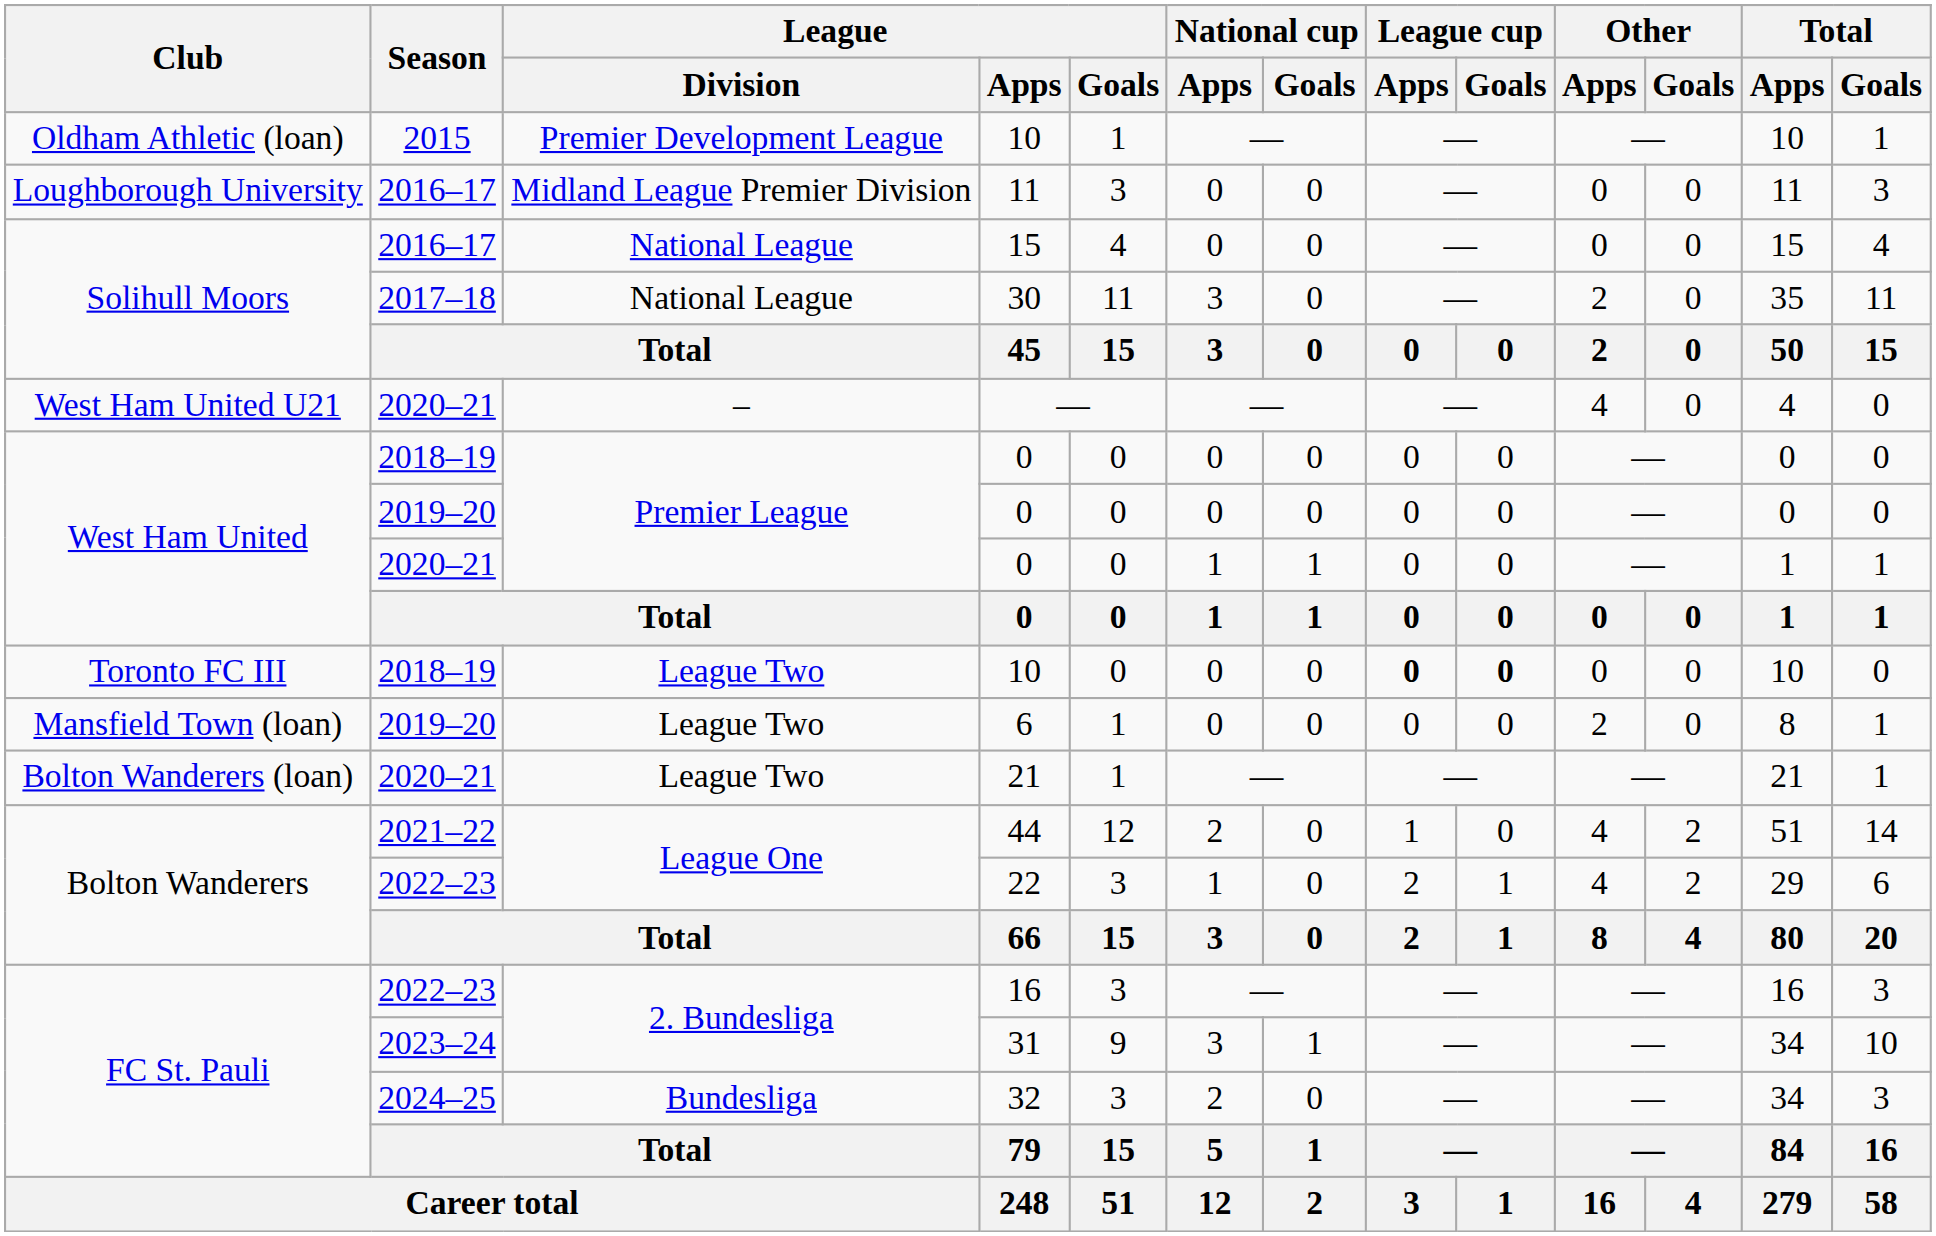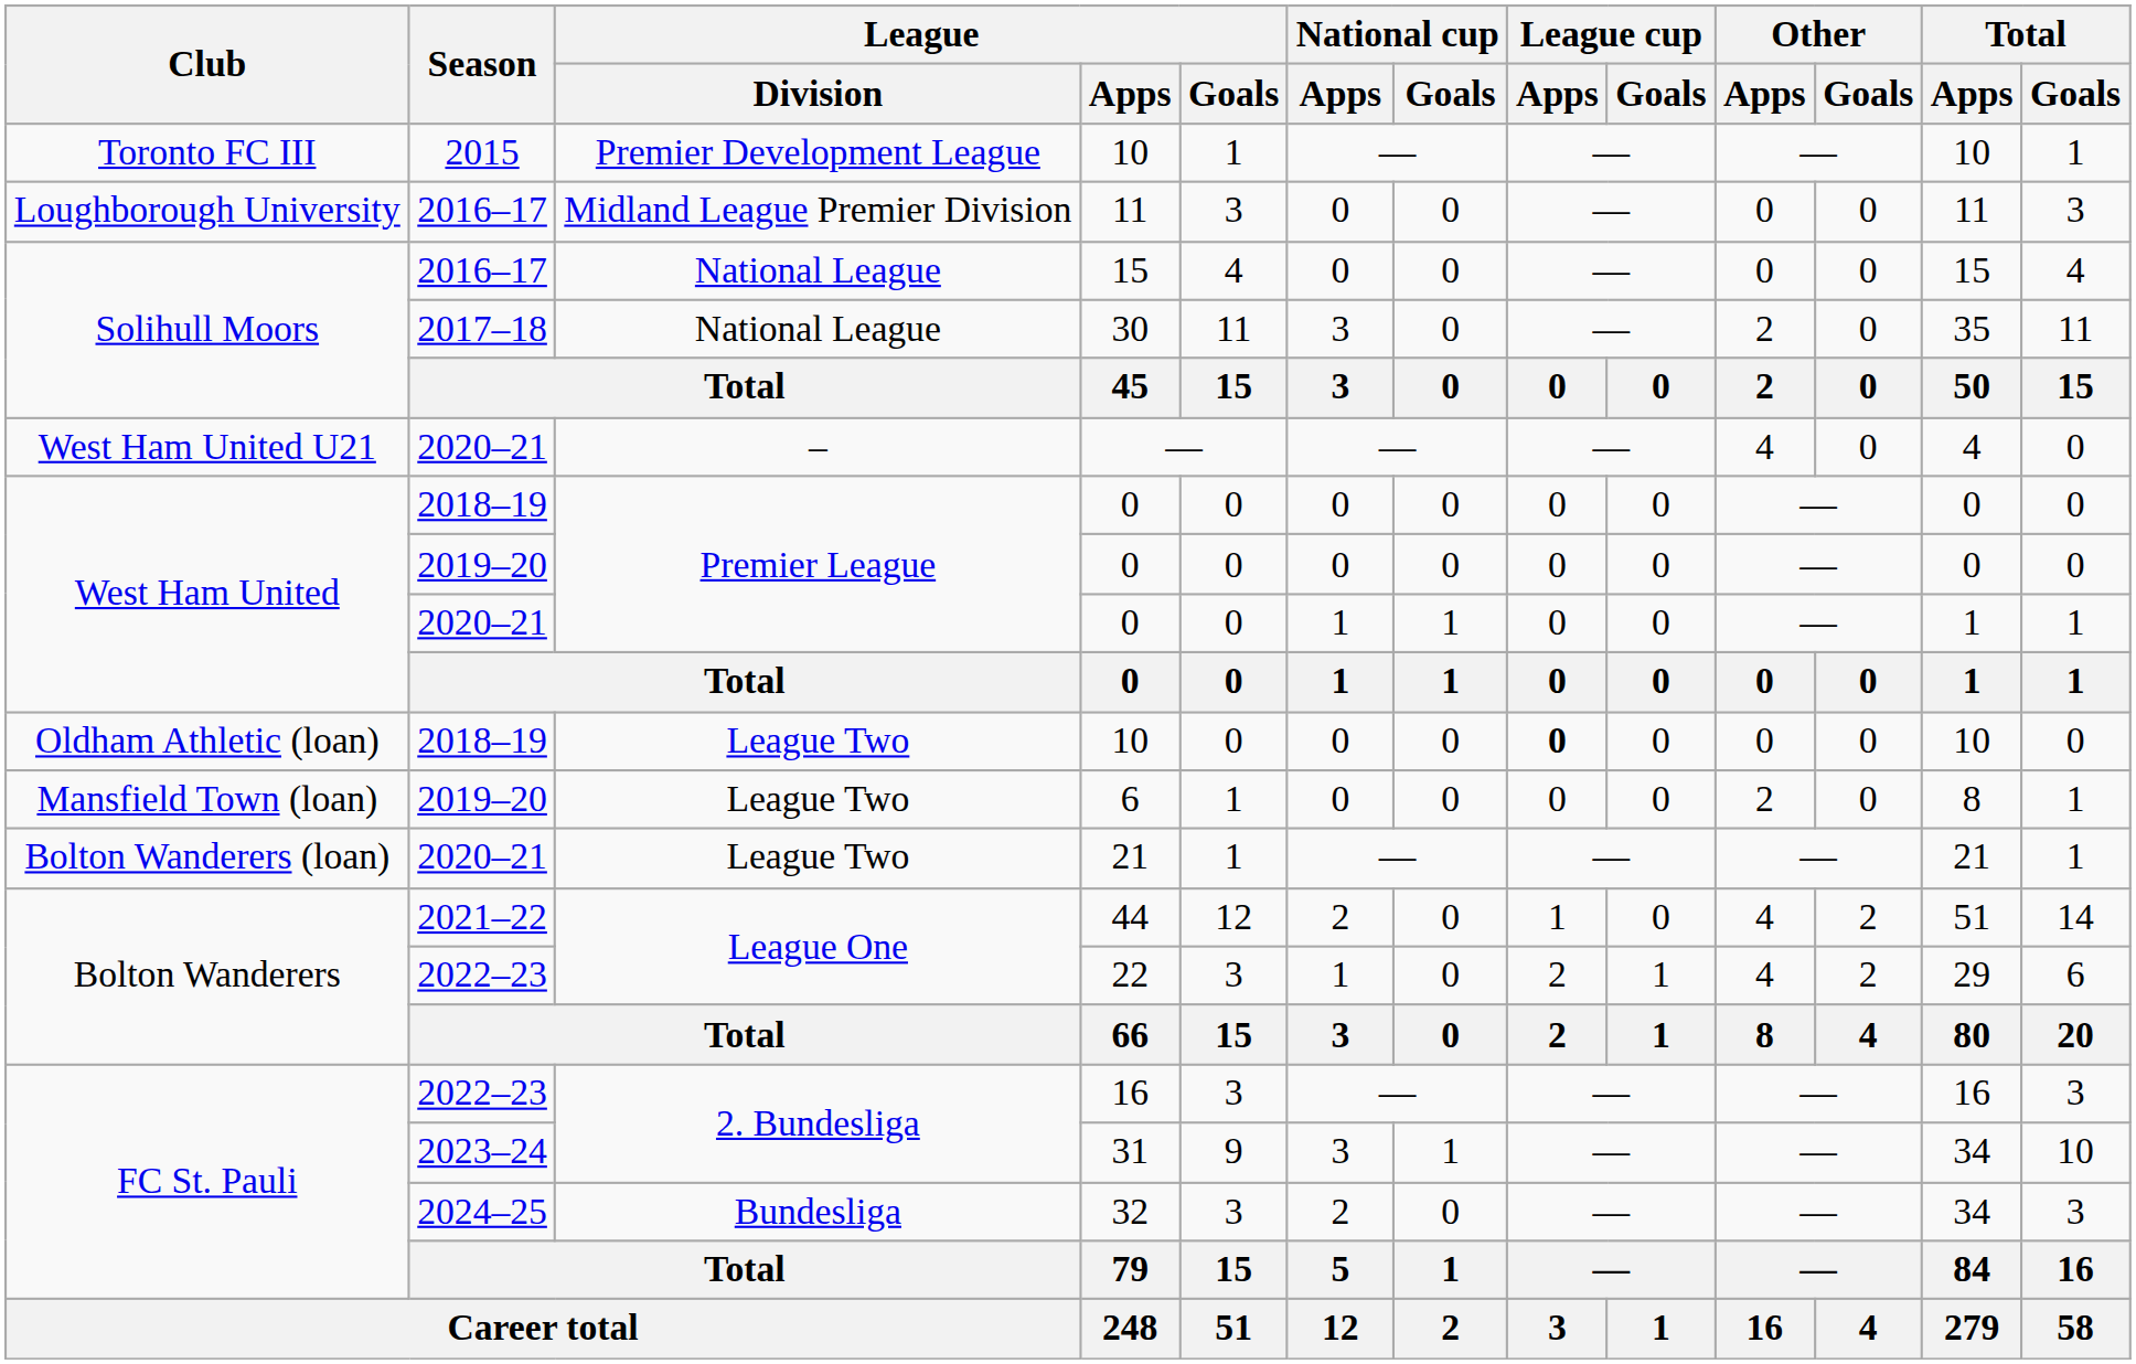 <table class=wikitable style="text-align:center">
 <tr>
 <th rowspan=2>Club</th>
 <th rowspan=2>Season</th>
 <th colspan=3>League</th>
 <th colspan=2>National cup</th>
 <th colspan=2>League cup</th>
 <th colspan=2>Other</th>
 <th colspan=2>Total</th>
 </tr>
 <tr>
 <th>Division</th>
 <th>Apps</th>
 <th>Goals</th>
 <th>Apps</th>
 <th>Goals</th>
 <th>Apps</th>
 <th>Goals</th>
 <th>Apps</th>
 <th>Goals</th>
 <th>Apps</th>
 <th>Goals</th>
 </tr>
 <tr>
-<td><a href='#'>Oldham Athletic</a> (loan)</td>
+<td><a href='#'>Toronto FC III</a></td>
 <td><a href='#'>2015</a></td>
 <td><a href='#'>Premier Development League</a></td>
 <td>10</td>
 <td>1</td>
 <td colspan="2">—</td>
 <td colspan="2">—</td>
 <td colspan="2">—</td>
 <td>10</td>
 <td>1</td>
 </tr>
 <tr>
 <td><a href='#'>Loughborough University</a></td>
 <td><a href='#'>2016–17</a></td>
 <td><a href='#'>Midland League</a> Premier Division</td>
 <td>11</td>
 <td>3</td>
 <td>0</td>
 <td>0</td>
 <td colspan="2">—</td>
 <td>0</td>
 <td>0</td>
 <td>11</td>
 <td>3</td>
 </tr>
 <tr>
 <td rowspan=3><a href='#'>Solihull Moors</a></td>
 <td><a href='#'>2016–17</a></td>
 <td><a href='#'>National League</a></td>
 <td>15</td>
 <td>4</td>
 <td>0</td>
 <td>0</td>
 <td colspan="2">—</td>
 <td>0</td>
 <td>0</td>
 <td>15</td>
 <td>4</td>
 </tr>
 <tr>
 <td><a href='#'>2017–18</a></td>
 <td>National League</td>
 <td>30</td>
 <td>11</td>
 <td>3</td>
 <td>0</td>
 <td colspan="2">—</td>
 <td>2</td>
 <td>0</td>
 <td>35</td>
 <td>11</td>
 </tr>
 <tr>
 <th colspan=2>Total</th>
 <th>45</th>
 <th>15</th>
 <th>3</th>
 <th>0</th>
 <th>0</th>
 <th>0</th>
 <th>2</th>
 <th>0</th>
 <th>50</th>
 <th>15</th>
 </tr>
 <tr>
 <td><a href='#'>West Ham United U21</a></td>
 <td><a href='#'>2020–21</a></td>
 <td>–</td>
 <td colspan="2">—</td>
 <td colspan="2">—</td>
 <td colspan="2">—</td>
 <td>4</td>
 <td>0</td>
 <td>4</td>
 <td>0</td>
 </tr>
 <tr>
 <td rowspan=4><a href='#'>West Ham United</a></td>
 <td><a href='#'>2018–19</a></td>
 <td rowspan=3><a href='#'>Premier League</a></td>
 <td>0</td>
 <td>0</td>
 <td>0</td>
 <td>0</td>
 <td>0</td>
 <td>0</td>
 <td colspan="2">—</td>
 <td>0</td>
 <td>0</td>
 </tr>
 <tr>
 <td><a href='#'>2019–20</a></td>
 <td>0</td>
 <td>0</td>
 <td>0</td>
 <td>0</td>
 <td>0</td>
 <td>0</td>
 <td colspan="2">—</td>
 <td>0</td>
 <td>0</td>
 </tr>
 <tr>
 <td><a href='#'>2020–21</a></td>
 <td>0</td>
 <td>0</td>
 <td>1</td>
 <td>1</td>
 <td>0</td>
 <td>0</td>
 <td colspan="2">—</td>
 <td>1</td>
 <td>1</td>
 </tr>
 <tr>
 <th colspan=2>Total</th>
 <th>0</th>
 <th>0</th>
 <th>1</th>
 <th>1</th>
 <th>0</th>
 <th>0</th>
 <th>0</th>
 <th>0</th>
 <th>1</th>
 <th>1</th>
 </tr>
 <tr>
-<td><a href='#'>Toronto FC III</a></td>
+<td><a href='#'>Oldham Athletic</a> (loan)</td>
 <td><a href='#'>2018–19</a></td>
 <td><a href='#'>League Two</a></td>
 <td>10</td>
 <td>0</td>
 <td>0</td>
 <td>0</td>
 <td><strong>0</strong></td>
-<td><strong>0</strong></td>
+<td>0</td>
 <td>0</td>
 <td>0</td>
 <td>10</td>
 <td>0</td>
 </tr>
 <tr>
 <td><a href='#'>Mansfield Town</a> (loan)</td>
 <td><a href='#'>2019–20</a></td>
 <td>League Two</td>
 <td>6</td>
 <td>1</td>
 <td>0</td>
 <td>0</td>
 <td>0</td>
 <td>0</td>
 <td>2</td>
 <td>0</td>
 <td>8</td>
 <td>1</td>
 </tr>
 <tr>
 <td><a href='#'>Bolton Wanderers</a> (loan)</td>
 <td><a href='#'>2020–21</a></td>
 <td>League Two</td>
 <td>21</td>
 <td>1</td>
 <td colspan="2">—</td>
 <td colspan="2">—</td>
 <td colspan="2">—</td>
 <td>21</td>
 <td>1</td>
 </tr>
 <tr>
 <td rowspan="3">Bolton Wanderers</td>
 <td><a href='#'>2021–22</a></td>
 <td rowspan=2><a href='#'>League One</a></td>
 <td>44</td>
 <td>12</td>
 <td>2</td>
 <td>0</td>
 <td>1</td>
 <td>0</td>
 <td>4</td>
 <td>2</td>
 <td>51</td>
 <td>14</td>
 </tr>
 <tr>
 <td><a href='#'>2022–23</a></td>
 <td>22</td>
 <td>3</td>
 <td>1</td>
 <td>0</td>
 <td>2</td>
 <td>1</td>
 <td>4</td>
 <td>2</td>
 <td>29</td>
 <td>6</td>
 </tr>
 <tr>
 <th colspan=2>Total</th>
 <th>66</th>
 <th>15</th>
 <th>3</th>
 <th>0</th>
 <th>2</th>
 <th>1</th>
 <th>8</th>
 <th>4</th>
 <th>80</th>
 <th>20</th>
 </tr>
 <tr>
 <td rowspan="4"><a href='#'>FC St. Pauli</a></td>
 <td><a href='#'>2022–23</a></td>
 <td rowspan=2><a href='#'>2. Bundesliga</a></td>
 <td>16</td>
 <td>3</td>
 <td colspan="2">—</td>
 <td colspan="2">—</td>
 <td colspan="2">—</td>
 <td>16</td>
 <td>3</td>
 </tr>
 <tr>
 <td><a href='#'>2023–24</a></td>
 <td>31</td>
 <td>9</td>
 <td>3</td>
 <td>1</td>
 <td colspan="2">—</td>
 <td colspan="2">—</td>
 <td>34</td>
 <td>10</td>
 </tr>
 <tr>
 <td><a href='#'>2024–25</a></td>
 <td><a href='#'>Bundesliga</a></td>
 <td>32</td>
 <td>3</td>
 <td>2</td>
 <td>0</td>
 <td colspan=2>—</td>
 <td colspan=2>—</td>
 <td>34</td>
 <td>3</td>
 </tr>
 <tr>
 <th colspan=2>Total</th>
 <th>79</th>
 <th>15</th>
 <th>5</th>
 <th>1</th>
 <th colspan="2">—</th>
 <th colspan="2">—</th>
 <th>84</th>
 <th>16</th>
 </tr>
 <tr>
 <th colspan=3>Career total</th>
 <th>248</th>
 <th>51</th>
 <th>12</th>
 <th>2</th>
 <th>3</th>
 <th>1</th>
 <th>16</th>
 <th>4</th>
 <th>279</th>
 <th>58</th>
 </tr>
 </table>
